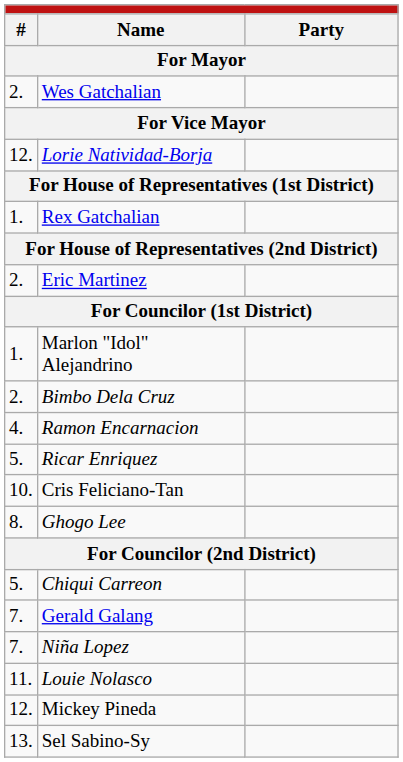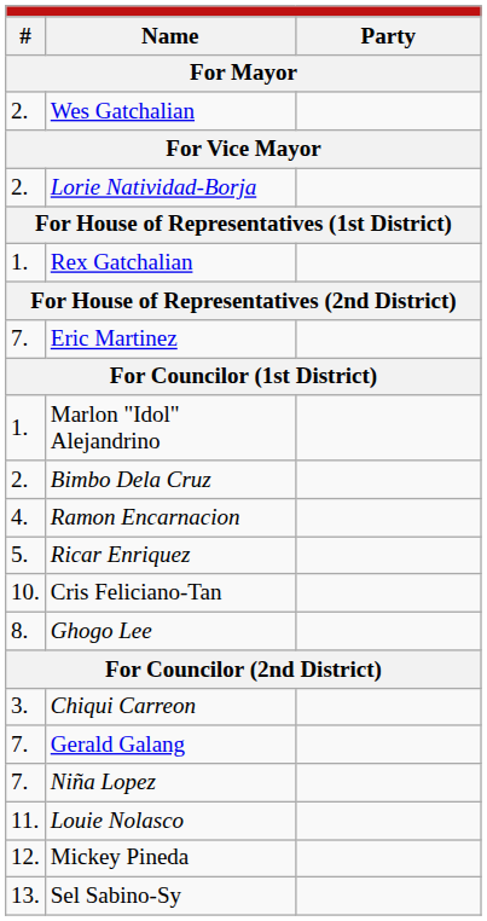 <table class=wikitable style="font-size:90%">
 <tr>
 <td colspan="4" bgcolor="#bf1212"></td>
 </tr>
 <tr>
 <th>#</th>
 <th width=150px>Name</th>
 <th colspan=2 width=110px>Party</th>
 </tr>
 <tr>
 <th colspan="4">For Mayor</th>
 </tr>
 <tr>
 <td>2.</td>
 <td><a href='#'>Wes Gatchalian</a></td>
 <td></td>
 </tr>
 <tr>
 <th colspan="4">For Vice Mayor</th>
 </tr>
 <tr>
-<td>12.</td>
+<td>2.</td>
 <td><em><a href='#'>Lorie Natividad-Borja</a></em></td>
 <td></td>
 </tr>
 <tr>
 <th colspan="4">For House of Representatives (1st District)</th>
 </tr>
 <tr>
 <td>1.</td>
 <td><a href='#'>Rex Gatchalian</a></td>
 <td></td>
 </tr>
 <tr>
 <th colspan="4">For House of Representatives (2nd District)</th>
 </tr>
 <tr>
-<td>2.</td>
+<td>7.</td>
 <td><a href='#'>Eric Martinez</a></td>
 <td></td>
 </tr>
 <tr>
 <th colspan="4">For Councilor (1st District)</th>
 </tr>
 <tr>
 <td>1.</td>
 <td>Marlon "Idol" Alejandrino</td>
 <td></td>
 </tr>
 <tr>
 <td>2.</td>
 <td><em>Bimbo Dela Cruz</em></td>
 <td></td>
 </tr>
 <tr>
 <td>4.</td>
 <td><em>Ramon Encarnacion</em></td>
 <td></td>
 </tr>
 <tr>
 <td>5.</td>
 <td><em>Ricar Enriquez</em></td>
 <td></td>
 </tr>
 <tr>
 <td>10.</td>
 <td>Cris Feliciano-Tan</td>
 <td></td>
 </tr>
 <tr>
 <td>8.</td>
 <td><em>Ghogo Lee</em></td>
 <td></td>
 </tr>
 <tr>
 <th colspan="4">For Councilor (2nd District)</th>
 </tr>
 <tr>
-<td>5.</td>
+<td>3.</td>
 <td><em>Chiqui Carreon</em></td>
 <td></td>
 </tr>
 <tr>
 <td>7.</td>
 <td><a href='#'>Gerald Galang</a></td>
 <td></td>
 </tr>
 <tr>
 <td>7.</td>
 <td><em>Niña Lopez</em></td>
 <td></td>
 </tr>
 <tr>
 <td>11.</td>
 <td><em>Louie Nolasco</em></td>
 <td></td>
 </tr>
 <tr>
 <td>12.</td>
 <td>Mickey Pineda</td>
 <td></td>
 </tr>
 <tr>
 <td>13.</td>
 <td>Sel Sabino-Sy</td>
 <td></td>
 </tr>
 </table>
